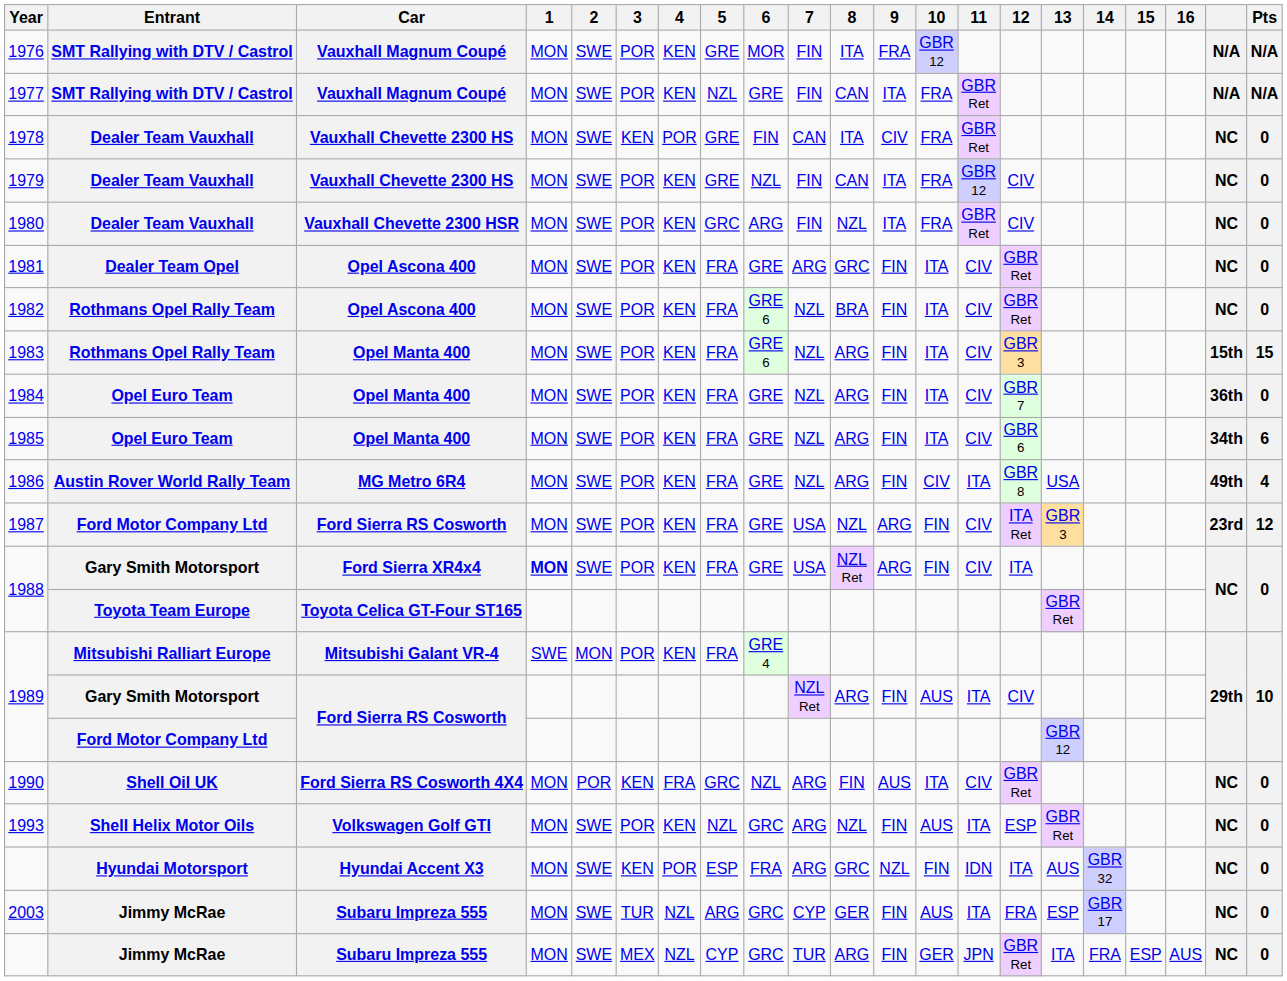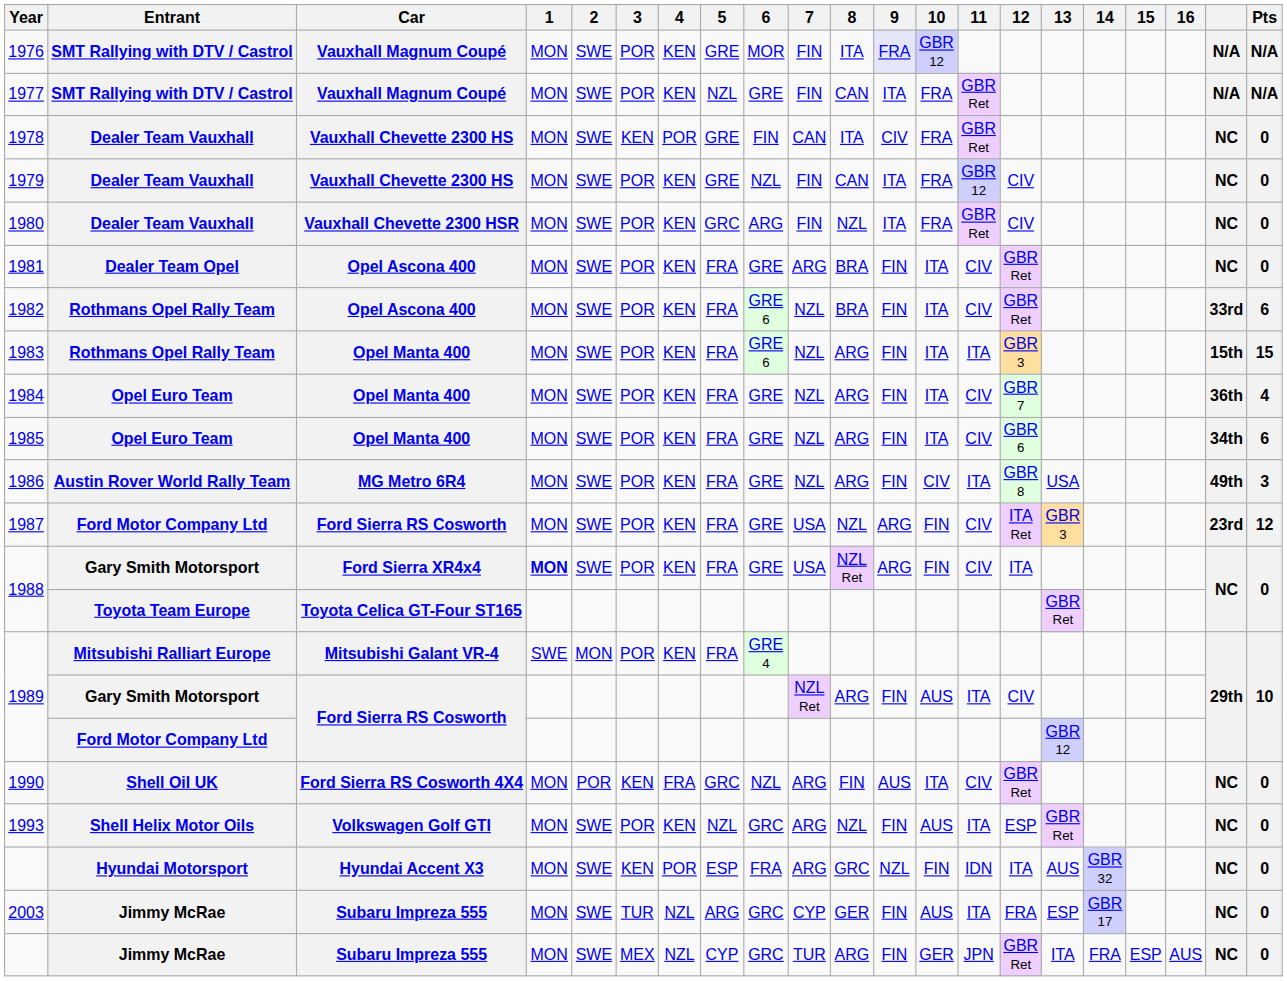 <table class="wikitable" style="text-align:center; font-size:90%;">
 <tr>
 <th>Year</th>
 <th>Entrant</th>
 <th>Car</th>
 <th>1</th>
 <th>2</th>
 <th>3</th>
 <th>4</th>
 <th>5</th>
 <th>6</th>
 <th>7</th>
 <th>8</th>
 <th>9</th>
 <th>10</th>
 <th>11</th>
 <th>12</th>
 <th>13</th>
 <th>14</th>
 <th>15</th>
 <th>16</th>
 <th></th>
 <th>Pts</th>
 </tr>
 <tr>
 <td><a href='#'>1976</a></td>
 <th><a href='#'>SMT Rallying with DTV / Castrol</a></th>
 <th><a href='#'>Vauxhall Magnum Coupé</a></th>
 <td><a href='#'>MON</a></td>
 <td><a href='#'>SWE</a></td>
 <td><a href='#'>POR</a></td>
 <td><a href='#'>KEN</a></td>
 <td><a href='#'>GRE</a></td>
 <td><a href='#'>MOR</a></td>
 <td><a href='#'>FIN</a></td>
 <td><a href='#'>ITA</a></td>
-<td><a href='#'>FRA</a></td>
+<td style="background: lavender;"><a href='#'>FRA</a></td>
 <td style="background:#CFCFFF;"><a href='#'>GBR</a><br><small>12</small></td>
 <td></td>
 <td></td>
 <td></td>
 <td></td>
 <td></td>
 <td></td>
 <th>N/A</th>
 <th>N/A</th>
 </tr>
 <tr>
 <td><a href='#'>1977</a></td>
 <th><a href='#'>SMT Rallying with DTV / Castrol</a></th>
 <th><a href='#'>Vauxhall Magnum Coupé</a></th>
 <td><a href='#'>MON</a></td>
 <td><a href='#'>SWE</a></td>
 <td><a href='#'>POR</a></td>
 <td><a href='#'>KEN</a></td>
 <td><a href='#'>NZL</a></td>
 <td><a href='#'>GRE</a></td>
 <td><a href='#'>FIN</a></td>
 <td><a href='#'>CAN</a></td>
 <td><a href='#'>ITA</a></td>
 <td><a href='#'>FRA</a></td>
 <td style="background:#EFCFFF;"><a href='#'>GBR</a><br><small>Ret</small></td>
 <td></td>
 <td></td>
 <td></td>
 <td></td>
 <td></td>
 <th>N/A</th>
 <th>N/A</th>
 </tr>
 <tr>
 <td><a href='#'>1978</a></td>
 <th><a href='#'>Dealer Team Vauxhall</a></th>
 <th><a href='#'>Vauxhall Chevette 2300 HS</a></th>
 <td><a href='#'>MON</a></td>
 <td><a href='#'>SWE</a></td>
 <td><a href='#'>KEN</a></td>
 <td><a href='#'>POR</a></td>
 <td><a href='#'>GRE</a></td>
 <td><a href='#'>FIN</a></td>
 <td><a href='#'>CAN</a></td>
 <td><a href='#'>ITA</a></td>
 <td><a href='#'>CIV</a></td>
 <td><a href='#'>FRA</a></td>
 <td style="background:#EFCFFF;"><a href='#'>GBR</a><br><small>Ret</small></td>
 <td></td>
 <td></td>
 <td></td>
 <td></td>
 <td></td>
 <th>NC</th>
 <th>0</th>
 </tr>
 <tr>
 <td><a href='#'>1979</a></td>
 <th><a href='#'>Dealer Team Vauxhall</a></th>
 <th><a href='#'>Vauxhall Chevette 2300 HS</a></th>
 <td><a href='#'>MON</a></td>
 <td><a href='#'>SWE</a></td>
 <td><a href='#'>POR</a></td>
 <td><a href='#'>KEN</a></td>
 <td><a href='#'>GRE</a></td>
 <td><a href='#'>NZL</a></td>
 <td><a href='#'>FIN</a></td>
 <td><a href='#'>CAN</a></td>
 <td><a href='#'>ITA</a></td>
 <td><a href='#'>FRA</a></td>
 <td style="background:#CFCFFF;"><a href='#'>GBR</a><br><small>12</small></td>
 <td><a href='#'>CIV</a></td>
 <td></td>
 <td></td>
 <td></td>
 <td></td>
 <th>NC</th>
 <th>0</th>
 </tr>
 <tr>
 <td><a href='#'>1980</a></td>
 <th><a href='#'>Dealer Team Vauxhall</a></th>
 <th><a href='#'>Vauxhall Chevette 2300 HSR</a></th>
 <td><a href='#'>MON</a></td>
 <td><a href='#'>SWE</a></td>
 <td><a href='#'>POR</a></td>
 <td><a href='#'>KEN</a></td>
 <td><a href='#'>GRC</a></td>
 <td><a href='#'>ARG</a></td>
 <td><a href='#'>FIN</a></td>
 <td><a href='#'>NZL</a></td>
 <td><a href='#'>ITA</a></td>
 <td><a href='#'>FRA</a></td>
 <td style="background:#EFCFFF;"><a href='#'>GBR</a><br><small>Ret</small></td>
 <td><a href='#'>CIV</a></td>
 <td></td>
 <td></td>
 <td></td>
 <td></td>
 <th>NC</th>
 <th>0</th>
 </tr>
 <tr>
 <td><a href='#'>1981</a></td>
 <th><a href='#'>Dealer Team Opel</a></th>
 <th><a href='#'>Opel Ascona 400</a></th>
 <td><a href='#'>MON</a></td>
 <td><a href='#'>SWE</a></td>
 <td><a href='#'>POR</a></td>
 <td><a href='#'>KEN</a></td>
 <td><a href='#'>FRA</a></td>
 <td><a href='#'>GRE</a></td>
 <td><a href='#'>ARG</a></td>
-<td><a href='#'>GRC</a></td>
+<td><a href='#'>BRA</a></td>
 <td><a href='#'>FIN</a></td>
 <td><a href='#'>ITA</a></td>
 <td><a href='#'>CIV</a></td>
 <td style="background:#EFCFFF;"><a href='#'>GBR</a><br><small>Ret</small></td>
 <td></td>
 <td></td>
 <td></td>
 <td></td>
 <th>NC</th>
 <th>0</th>
 </tr>
 <tr>
 <td><a href='#'>1982</a></td>
 <th><a href='#'>Rothmans Opel Rally Team</a></th>
 <th><a href='#'>Opel Ascona 400</a></th>
 <td><a href='#'>MON</a></td>
 <td><a href='#'>SWE</a></td>
 <td><a href='#'>POR</a></td>
 <td><a href='#'>KEN</a></td>
 <td><a href='#'>FRA</a></td>
 <td style="background:#DFFFDF;"><a href='#'>GRE</a><br><small>6</small></td>
 <td><a href='#'>NZL</a></td>
 <td><a href='#'>BRA</a></td>
 <td><a href='#'>FIN</a></td>
 <td><a href='#'>ITA</a></td>
 <td><a href='#'>CIV</a></td>
 <td style="background:#EFCFFF;"><a href='#'>GBR</a><br><small>Ret</small></td>
 <td></td>
 <td></td>
 <td></td>
 <td></td>
-<th>NC</th>
-<th>0</th>
+<th>33rd</th>
+<th>6</th>
 </tr>
 <tr>
 <td><a href='#'>1983</a></td>
 <th><a href='#'>Rothmans Opel Rally Team</a></th>
 <th><a href='#'>Opel Manta 400</a></th>
 <td><a href='#'>MON</a></td>
 <td><a href='#'>SWE</a></td>
 <td><a href='#'>POR</a></td>
 <td><a href='#'>KEN</a></td>
 <td><a href='#'>FRA</a></td>
 <td style="background:#DFFFDF;"><a href='#'>GRE</a><br><small>6</small></td>
 <td><a href='#'>NZL</a></td>
 <td><a href='#'>ARG</a></td>
 <td><a href='#'>FIN</a></td>
 <td><a href='#'>ITA</a></td>
-<td><a href='#'>CIV</a></td>
+<td><a href='#'>ITA</a></td>
 <td style="background:#FFDF9F;"><a href='#'>GBR</a><br><small>3</small></td>
 <td></td>
 <td></td>
 <td></td>
 <td></td>
 <th>15th</th>
 <th>15</th>
 </tr>
 <tr>
 <td><a href='#'>1984</a></td>
 <th><a href='#'>Opel Euro Team</a></th>
 <th><a href='#'>Opel Manta 400</a></th>
 <td><a href='#'>MON</a></td>
 <td><a href='#'>SWE</a></td>
 <td><a href='#'>POR</a></td>
 <td><a href='#'>KEN</a></td>
 <td><a href='#'>FRA</a></td>
 <td><a href='#'>GRE</a></td>
 <td><a href='#'>NZL</a></td>
 <td><a href='#'>ARG</a></td>
 <td><a href='#'>FIN</a></td>
 <td><a href='#'>ITA</a></td>
 <td><a href='#'>CIV</a></td>
 <td style="background:#DFFFDF;"><a href='#'>GBR</a><br><small>7</small></td>
 <td></td>
 <td></td>
 <td></td>
 <td></td>
 <th>36th</th>
-<th>0</th>
+<th>4</th>
 </tr>
 <tr>
 <td><a href='#'>1985</a></td>
 <th><a href='#'>Opel Euro Team</a></th>
 <th><a href='#'>Opel Manta 400</a></th>
 <td><a href='#'>MON</a></td>
 <td><a href='#'>SWE</a></td>
 <td><a href='#'>POR</a></td>
 <td><a href='#'>KEN</a></td>
 <td><a href='#'>FRA</a></td>
 <td><a href='#'>GRE</a></td>
 <td><a href='#'>NZL</a></td>
 <td><a href='#'>ARG</a></td>
 <td><a href='#'>FIN</a></td>
 <td><a href='#'>ITA</a></td>
 <td><a href='#'>CIV</a></td>
 <td style="background:#DFFFDF;"><a href='#'>GBR</a><br><small>6</small></td>
 <td></td>
 <td></td>
 <td></td>
 <td></td>
 <th>34th</th>
 <th>6</th>
 </tr>
 <tr>
 <td><a href='#'>1986</a></td>
 <th><a href='#'>Austin Rover World Rally Team</a></th>
 <th><a href='#'>MG Metro 6R4</a></th>
 <td><a href='#'>MON</a></td>
 <td><a href='#'>SWE</a></td>
 <td><a href='#'>POR</a></td>
 <td><a href='#'>KEN</a></td>
 <td><a href='#'>FRA</a></td>
 <td><a href='#'>GRE</a></td>
 <td><a href='#'>NZL</a></td>
 <td><a href='#'>ARG</a></td>
 <td><a href='#'>FIN</a></td>
 <td><a href='#'>CIV</a></td>
 <td><a href='#'>ITA</a></td>
 <td style="background:#DFFFDF;"><a href='#'>GBR</a><br><small>8</small></td>
 <td><a href='#'>USA</a></td>
 <td></td>
 <td></td>
 <td></td>
 <th>49th</th>
-<th>4</th>
+<th>3</th>
 </tr>
 <tr>
 <td><a href='#'>1987</a></td>
 <th><a href='#'>Ford Motor Company Ltd</a></th>
 <th><a href='#'>Ford Sierra RS Cosworth</a></th>
 <td><a href='#'>MON</a></td>
 <td><a href='#'>SWE</a></td>
 <td><a href='#'>POR</a></td>
 <td><a href='#'>KEN</a></td>
 <td><a href='#'>FRA</a></td>
 <td><a href='#'>GRE</a></td>
 <td><a href='#'>USA</a></td>
 <td><a href='#'>NZL</a></td>
 <td><a href='#'>ARG</a></td>
 <td><a href='#'>FIN</a></td>
 <td><a href='#'>CIV</a></td>
 <td style="background:#EFCFFF;"><a href='#'>ITA</a><br><small>Ret</small></td>
 <td style="background:#FFDF9F;"><a href='#'>GBR</a><br><small>3</small></td>
 <td></td>
 <td></td>
 <td></td>
 <th>23rd</th>
 <th>12</th>
 </tr>
 <tr>
 <td rowspan=2><a href='#'>1988</a></td>
 <th>Gary Smith Motorsport</th>
 <th><a href='#'>Ford Sierra XR4x4</a></th>
 <td><strong><a href='#'>MON</a></strong></td>
 <td><a href='#'>SWE</a></td>
 <td><a href='#'>POR</a></td>
 <td><a href='#'>KEN</a></td>
 <td><a href='#'>FRA</a></td>
 <td><a href='#'>GRE</a></td>
 <td><a href='#'>USA</a></td>
 <td style="background:#EFCFFF;"><a href='#'>NZL</a><br><small>Ret</small></td>
 <td><a href='#'>ARG</a></td>
 <td><a href='#'>FIN</a></td>
 <td><a href='#'>CIV</a></td>
 <td><a href='#'>ITA</a></td>
 <td></td>
 <td></td>
 <td></td>
 <td></td>
 <th rowspan=2>NC</th>
 <th rowspan=2>0</th>
 </tr>
 <tr>
 <th><a href='#'>Toyota Team Europe</a></th>
 <th><a href='#'>Toyota Celica GT-Four ST165</a></th>
 <td></td>
 <td></td>
 <td></td>
 <td></td>
 <td></td>
 <td></td>
 <td></td>
 <td></td>
 <td></td>
 <td></td>
 <td></td>
 <td></td>
 <td style="background:#EFCFFF;"><a href='#'>GBR</a><br><small>Ret</small></td>
 <td></td>
 <td></td>
 <td></td>
 </tr>
 <tr>
 <td rowspan=3><a href='#'>1989</a></td>
 <th><a href='#'>Mitsubishi Ralliart Europe</a></th>
 <th><a href='#'>Mitsubishi Galant VR-4</a></th>
 <td><a href='#'>SWE</a></td>
 <td><a href='#'>MON</a></td>
 <td><a href='#'>POR</a></td>
 <td><a href='#'>KEN</a></td>
 <td><a href='#'>FRA</a></td>
 <td style="background:#DFFFDF;"><a href='#'>GRE</a><br><small>4</small></td>
 <td></td>
 <td></td>
 <td></td>
 <td></td>
 <td></td>
 <td></td>
 <td></td>
 <td></td>
 <td></td>
 <td></td>
 <th rowspan=3>29th</th>
 <th rowspan=3>10</th>
 </tr>
 <tr>
 <th>Gary Smith Motorsport</th>
 <th rowspan=2><a href='#'>Ford Sierra RS Cosworth</a></th>
 <td></td>
 <td></td>
 <td></td>
 <td></td>
 <td></td>
 <td></td>
 <td style="background:#EFCFFF;"><a href='#'>NZL</a><br><small>Ret</small></td>
 <td><a href='#'>ARG</a></td>
 <td><a href='#'>FIN</a></td>
 <td><a href='#'>AUS</a></td>
 <td><a href='#'>ITA</a></td>
 <td><a href='#'>CIV</a></td>
 <td></td>
 <td></td>
 <td></td>
 <td></td>
 </tr>
 <tr>
 <th><a href='#'>Ford Motor Company Ltd</a></th>
 <td></td>
 <td></td>
 <td></td>
 <td></td>
 <td></td>
 <td></td>
 <td></td>
 <td></td>
 <td></td>
 <td></td>
 <td></td>
 <td></td>
 <td style="background:#CFCFFF;"><a href='#'>GBR</a><br><small>12</small></td>
 <td></td>
 <td></td>
 <td></td>
 </tr>
 <tr>
 <td><a href='#'>1990</a></td>
 <th><a href='#'>Shell Oil UK</a></th>
 <th><a href='#'>Ford Sierra RS Cosworth 4X4</a></th>
 <td><a href='#'>MON</a></td>
 <td><a href='#'>POR</a></td>
 <td><a href='#'>KEN</a></td>
 <td><a href='#'>FRA</a></td>
 <td><a href='#'>GRC</a></td>
 <td><a href='#'>NZL</a></td>
 <td><a href='#'>ARG</a></td>
 <td><a href='#'>FIN</a></td>
 <td><a href='#'>AUS</a></td>
 <td><a href='#'>ITA</a></td>
 <td><a href='#'>CIV</a></td>
 <td style="background:#EFCFFF;"><a href='#'>GBR</a><br><small>Ret</small></td>
 <td></td>
 <td></td>
 <td></td>
 <td></td>
 <th>NC</th>
 <th>0</th>
 </tr>
 <tr>
 <td><a href='#'>1993</a></td>
 <th><a href='#'>Shell Helix Motor Oils</a></th>
 <th><a href='#'>Volkswagen Golf GTI</a></th>
 <td><a href='#'>MON</a></td>
 <td><a href='#'>SWE</a></td>
 <td><a href='#'>POR</a></td>
 <td><a href='#'>KEN</a></td>
 <td><a href='#'>NZL</a></td>
 <td><a href='#'>GRC</a></td>
 <td><a href='#'>ARG</a></td>
 <td><a href='#'>NZL</a></td>
 <td><a href='#'>FIN</a></td>
 <td><a href='#'>AUS</a></td>
 <td><a href='#'>ITA</a></td>
 <td><a href='#'>ESP</a></td>
 <td style="background:#EFCFFF;"><a href='#'>GBR</a><br><small>Ret</small></td>
 <td></td>
 <td></td>
 <td></td>
 <th>NC</th>
 <th>0</th>
 </tr>
 <tr>
 <td></td>
 <th><a href='#'>Hyundai Motorsport</a></th>
 <th><a href='#'>Hyundai Accent X3</a></th>
 <td><a href='#'>MON</a></td>
 <td><a href='#'>SWE</a></td>
 <td><a href='#'>KEN</a></td>
 <td><a href='#'>POR</a></td>
 <td><a href='#'>ESP</a></td>
 <td><a href='#'>FRA</a></td>
 <td><a href='#'>ARG</a></td>
 <td><a href='#'>GRC</a></td>
 <td><a href='#'>NZL</a></td>
 <td><a href='#'>FIN</a></td>
 <td><a href='#'>IDN</a></td>
 <td><a href='#'>ITA</a></td>
 <td><a href='#'>AUS</a></td>
 <td style="background:#CFCFFF;"><a href='#'>GBR</a><br><small>32</small></td>
 <td></td>
 <td></td>
 <th>NC</th>
 <th>0</th>
 </tr>
 <tr>
 <td><a href='#'>2003</a></td>
 <th>Jimmy McRae</th>
 <th><a href='#'>Subaru Impreza 555</a></th>
 <td><a href='#'>MON</a></td>
 <td><a href='#'>SWE</a></td>
 <td><a href='#'>TUR</a></td>
 <td><a href='#'>NZL</a></td>
 <td><a href='#'>ARG</a></td>
 <td><a href='#'>GRC</a></td>
 <td><a href='#'>CYP</a></td>
 <td><a href='#'>GER</a></td>
 <td><a href='#'>FIN</a></td>
 <td><a href='#'>AUS</a></td>
 <td><a href='#'>ITA</a></td>
 <td><a href='#'>FRA</a></td>
 <td><a href='#'>ESP</a></td>
 <td style="background:#CFCFFF;"><a href='#'>GBR</a><br><small>17</small></td>
 <td></td>
 <td></td>
 <th>NC</th>
 <th>0</th>
 </tr>
 <tr>
 <td></td>
 <th>Jimmy McRae</th>
 <th><a href='#'>Subaru Impreza 555</a></th>
 <td><a href='#'>MON</a></td>
 <td><a href='#'>SWE</a></td>
 <td><a href='#'>MEX</a></td>
 <td><a href='#'>NZL</a></td>
 <td><a href='#'>CYP</a></td>
 <td><a href='#'>GRC</a></td>
 <td><a href='#'>TUR</a></td>
 <td><a href='#'>ARG</a></td>
 <td><a href='#'>FIN</a></td>
 <td><a href='#'>GER</a></td>
 <td><a href='#'>JPN</a></td>
 <td style="background:#EFCFFF;"><a href='#'>GBR</a><br><small>Ret</small></td>
 <td><a href='#'>ITA</a></td>
 <td><a href='#'>FRA</a></td>
 <td><a href='#'>ESP</a></td>
 <td><a href='#'>AUS</a></td>
 <th>NC</th>
 <th>0</th>
 </tr>
 </table>
